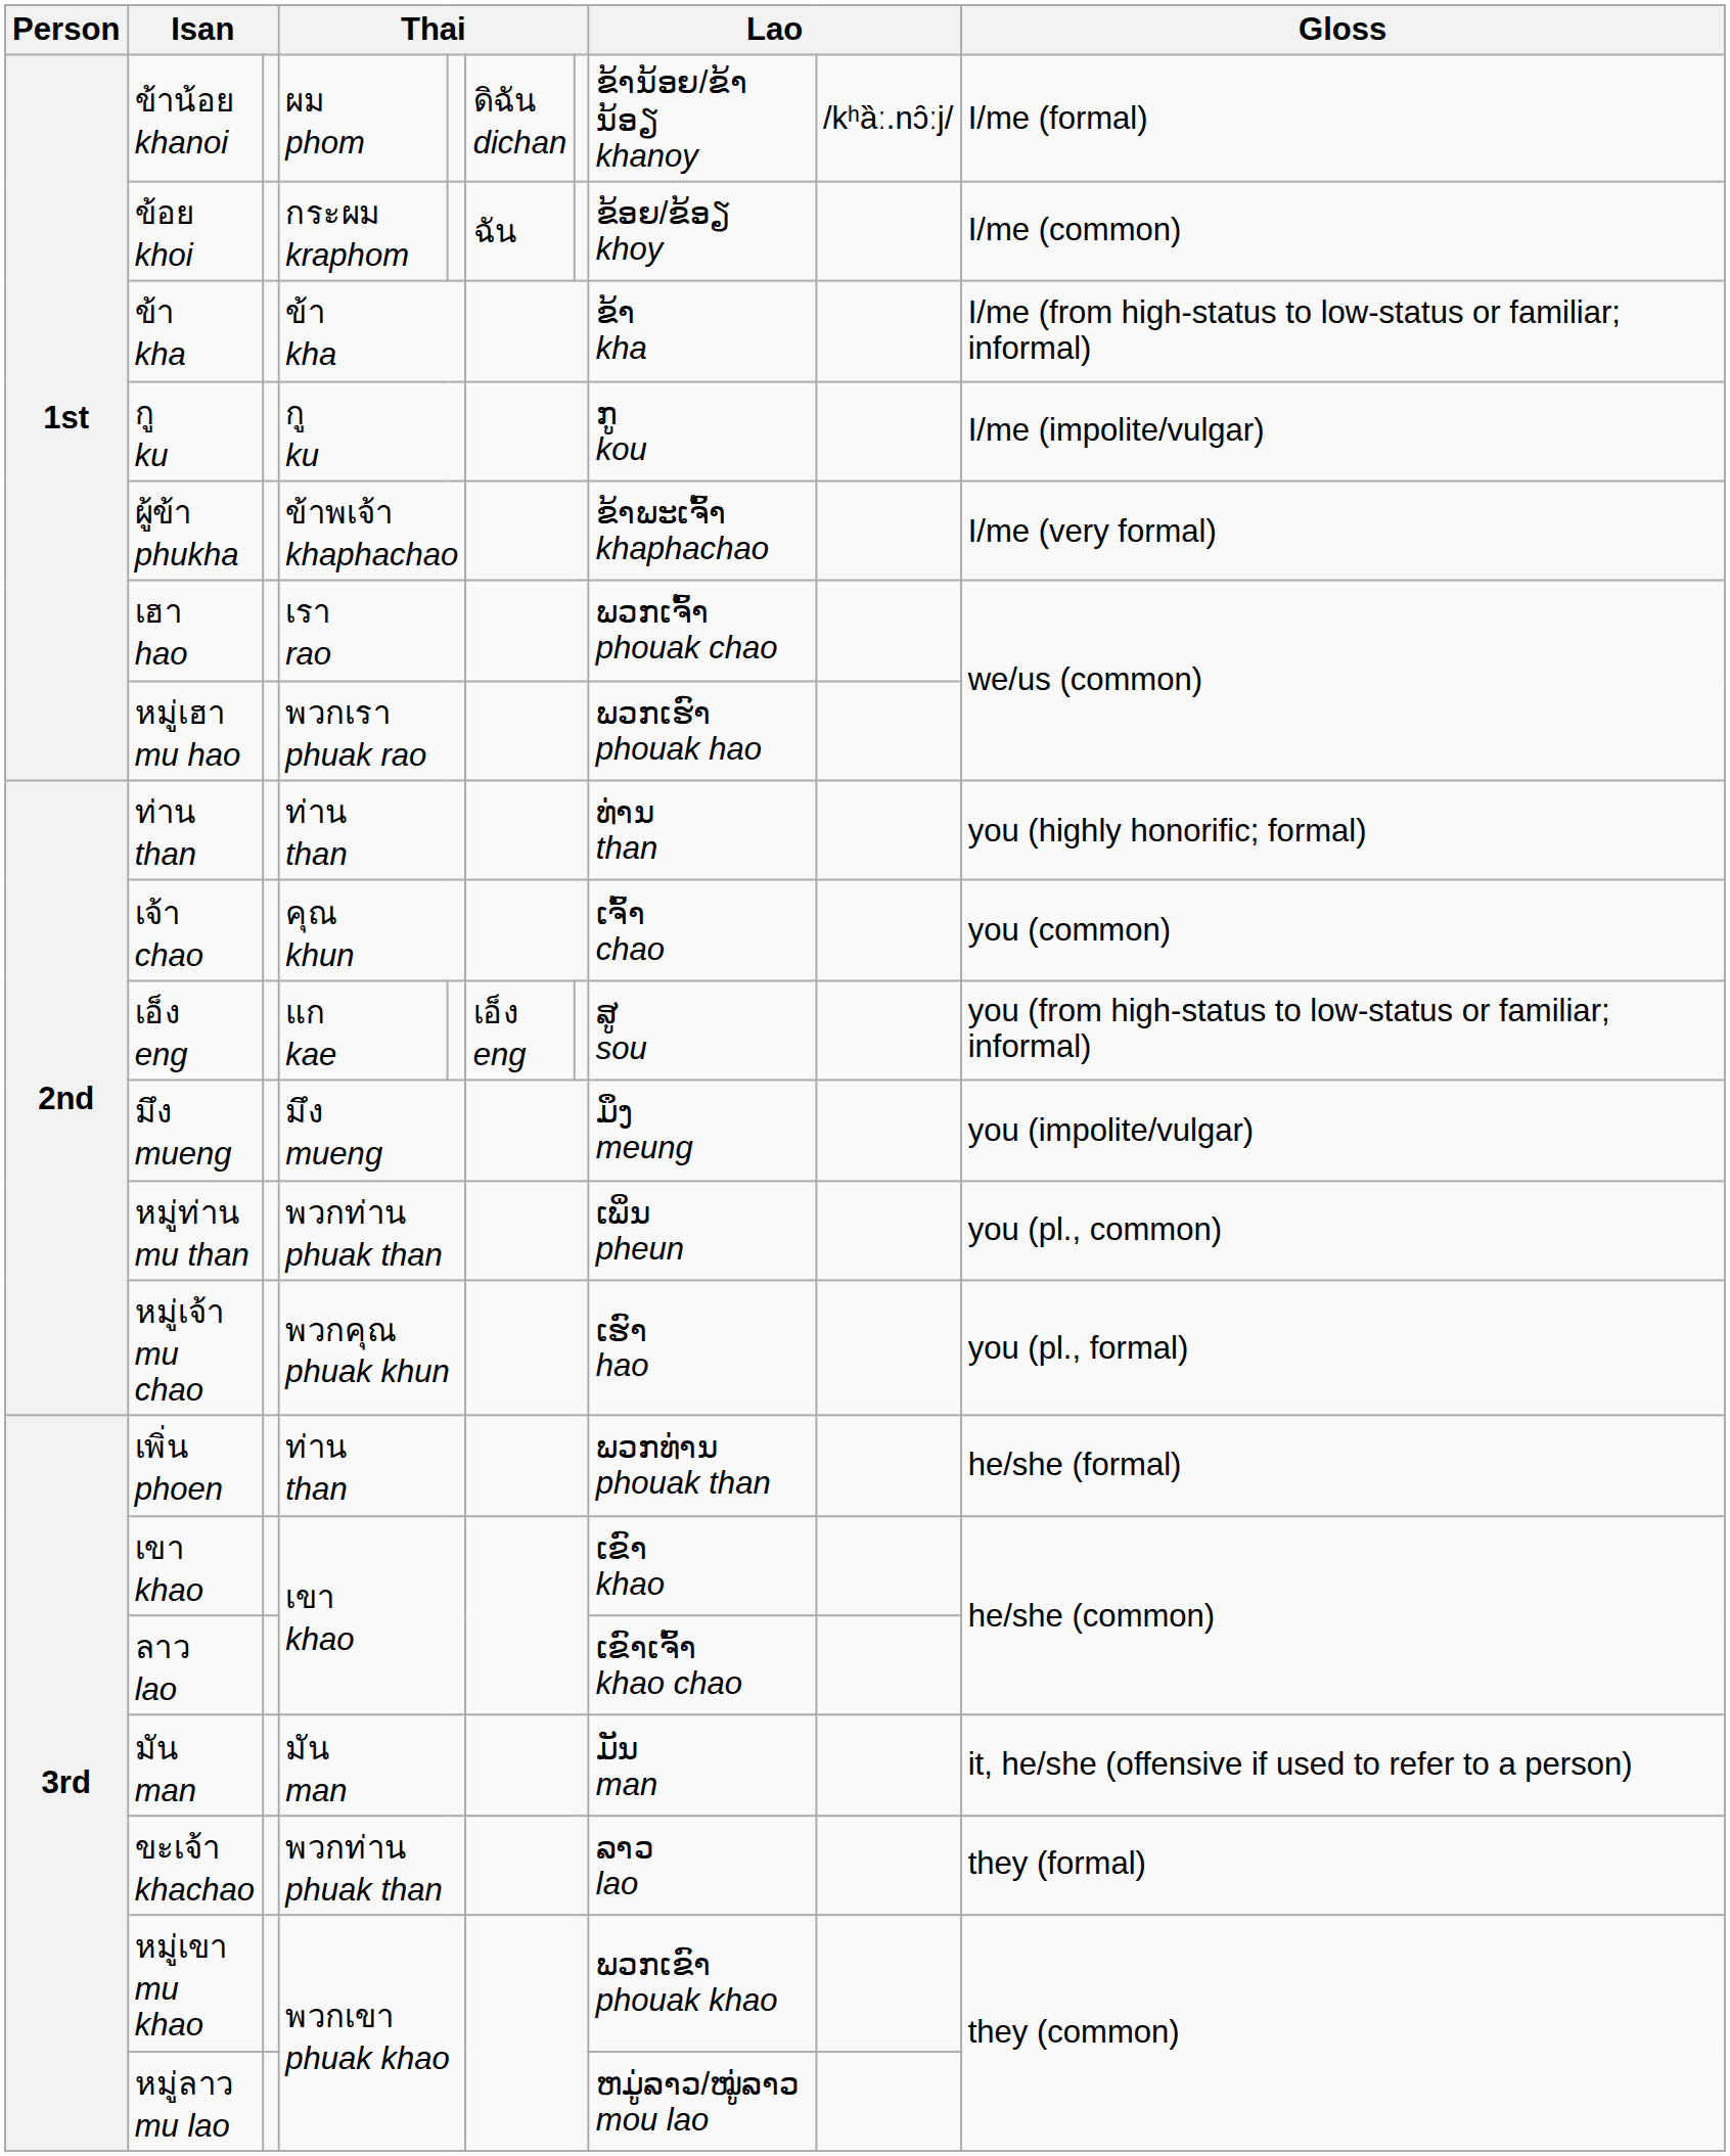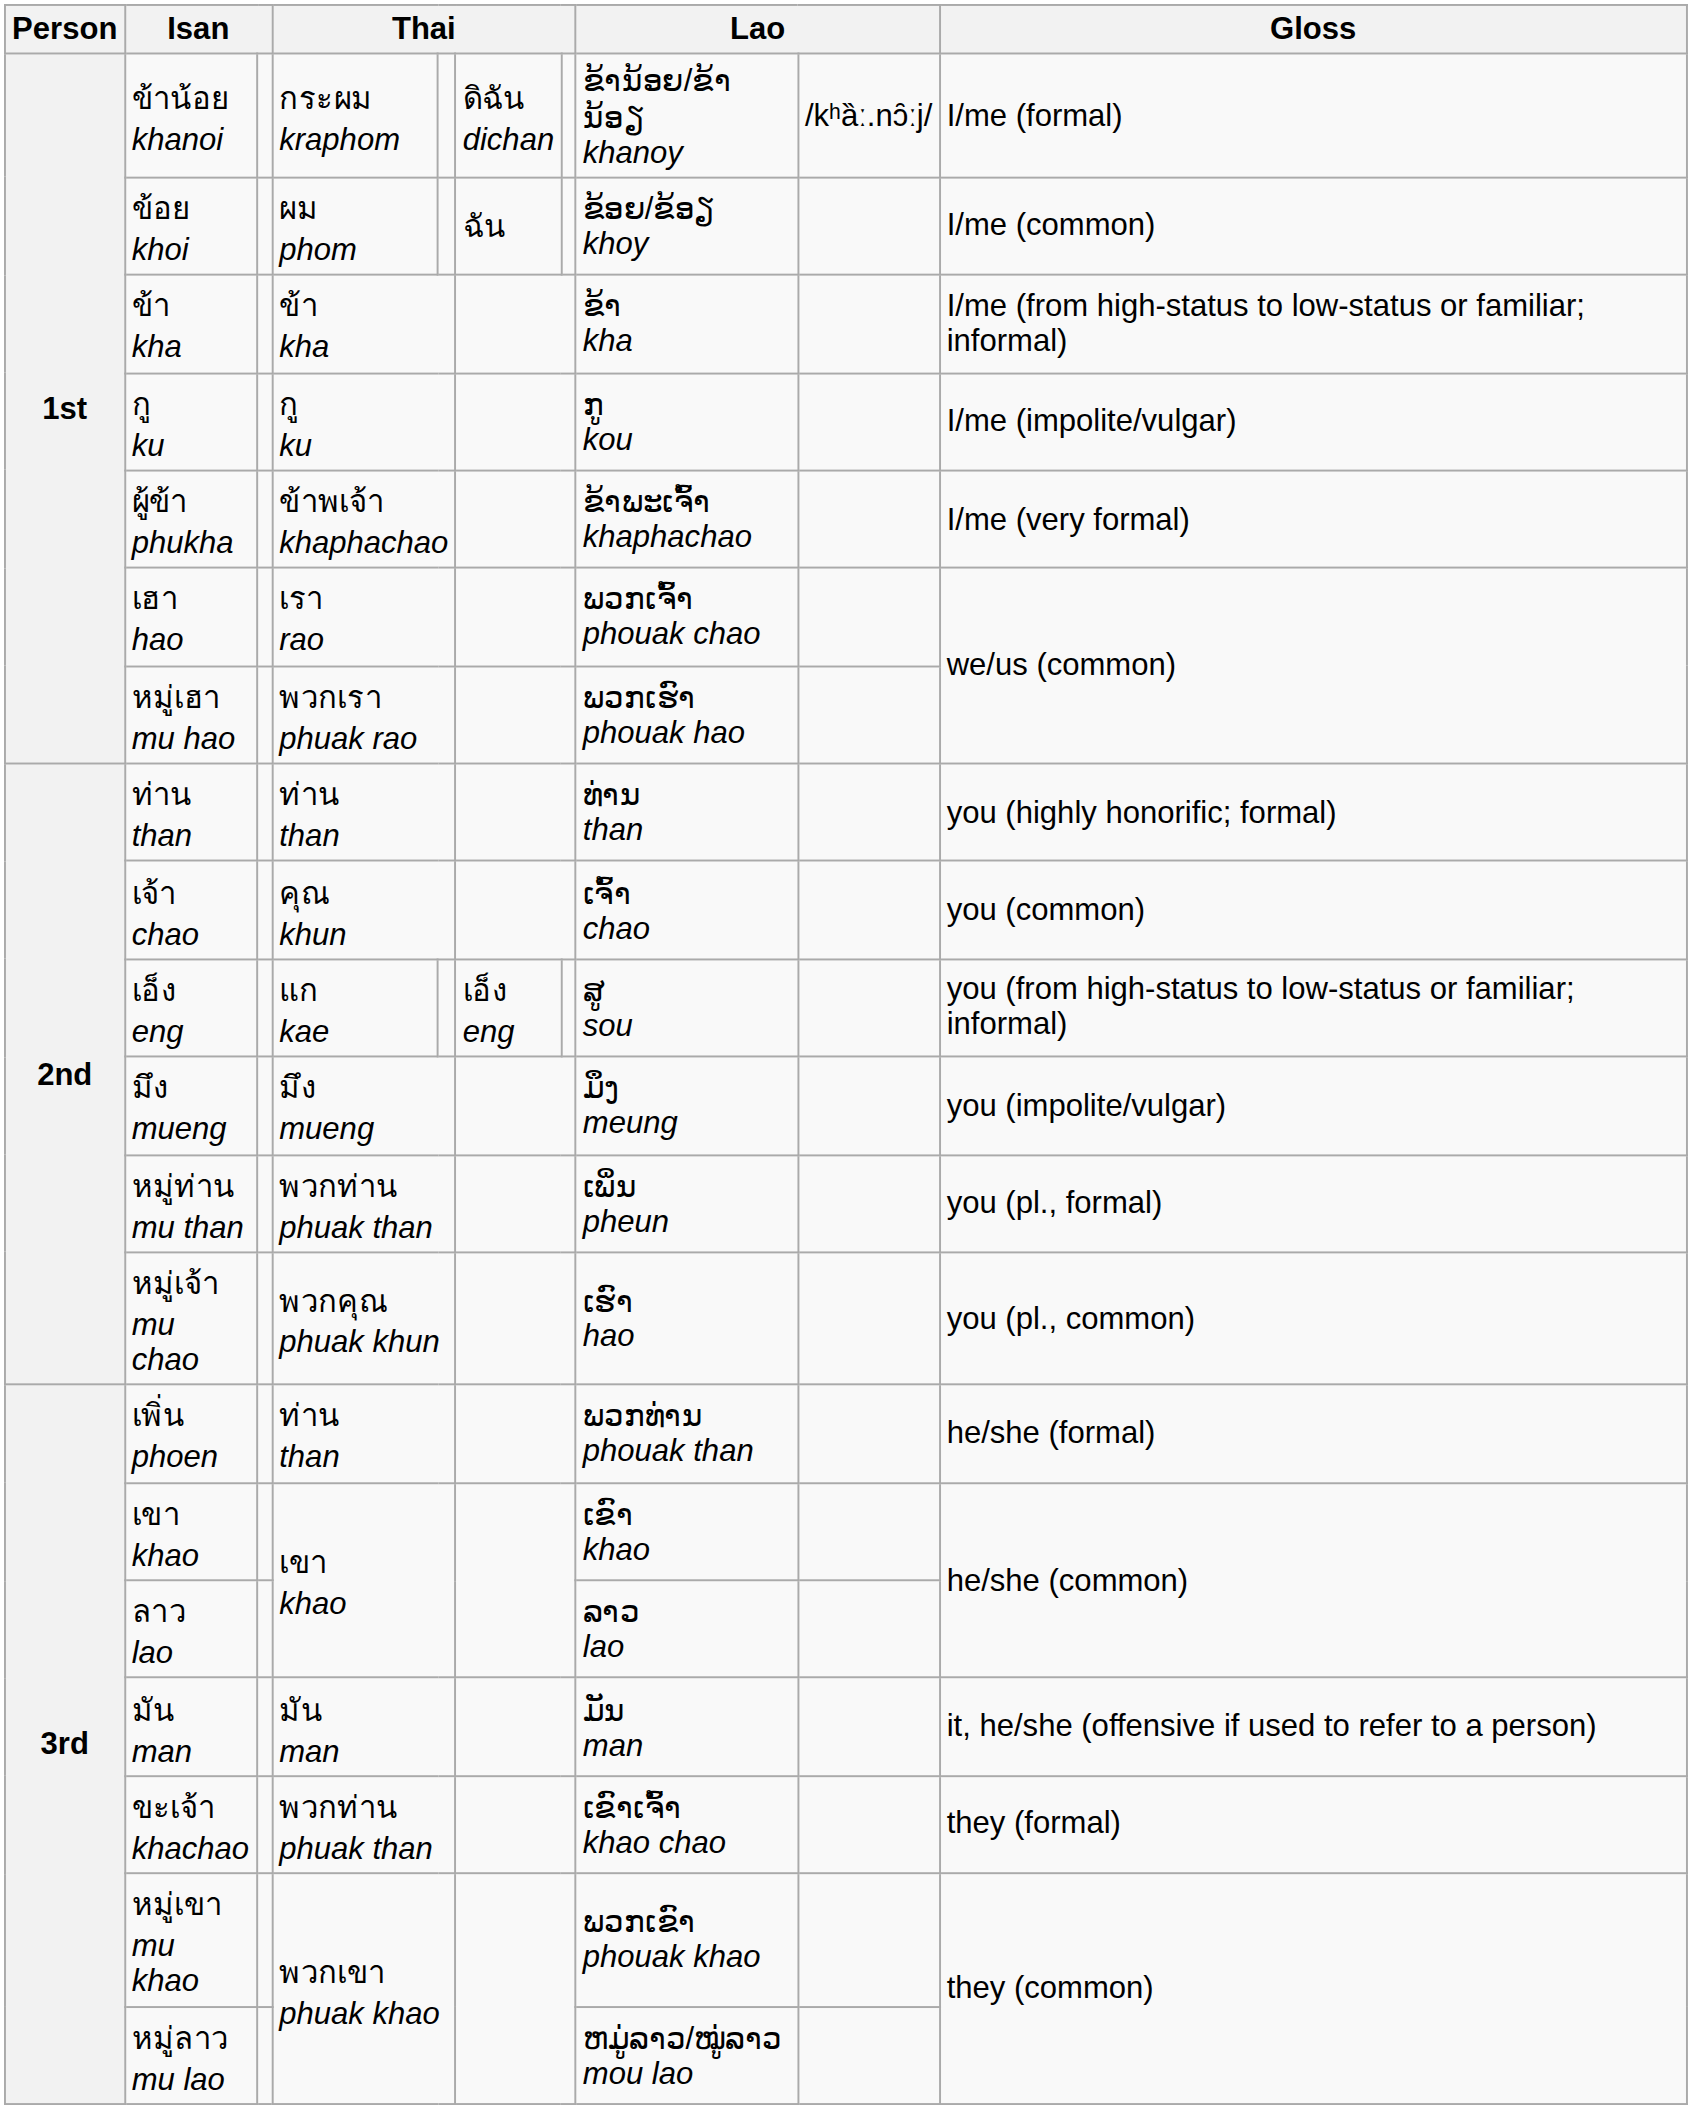 <table class="wikitable">
 <tr style="text-align:center;">
 <th>Person</th>
 <th colspan="2">Isan</th>
 <th colspan="4">Thai</th>
 <th colspan="2">Lao</th>
 <th>Gloss</th>
 </tr>
 <tr>
 <th rowspan="7">1st</th>
 <td>ข้าน้อย<br><em>khanoi</em></td>
 <td></td>
-<td>ผม<br><em>phom</em></td>
+<td>กระผม<br><em>kraphom</em></td>
 <td></td>
 <td>ดิฉัน<br><em>dichan</em></td>
 <td></td>
 <td>ຂ້ານ້ອຍ/ຂ້ານ້ອຽ<br><em>khanoy</em></td>
 <td>/kʰȁː.nɔ̑ːj/</td>
 <td>I/me (formal)</td>
 </tr>
 <tr>
 <td>ข้อย<br><em>khoi</em></td>
 <td></td>
-<td>กระผม<br><em>kraphom</em></td>
+<td>ผม<br><em>phom</em></td>
 <td></td>
 <td>ฉัน</td>
 <td></td>
 <td>ຂ້ອຍ/ຂ້ອຽ<br><em>khoy</em></td>
 <td></td>
 <td>I/me (common)</td>
 </tr>
 <tr>
 <td>ข้า<br><em>kha</em></td>
 <td></td>
 <td colspan="2">ข้า<br><em>kha</em></td>
 <td colspan="2"></td>
 <td>ຂ້າ<br><em>kha</em></td>
 <td></td>
 <td>I/me (from high-status to low-status or familiar; informal)</td>
 </tr>
 <tr>
 <td>กู<br><em>ku</em></td>
 <td></td>
 <td colspan="2">กู<br><em>ku</em></td>
 <td colspan="2"></td>
 <td>ກູ<br><em>kou</em></td>
 <td></td>
 <td>I/me (impolite/vulgar)</td>
 </tr>
 <tr>
 <td>ผู้ข้า<br><em>phukha</em></td>
 <td></td>
 <td colspan="2">ข้าพเจ้า<br><em>khaphachao</em></td>
 <td colspan="2"></td>
 <td>ຂ້າພະເຈົ້າ<br><em>khaphachao</em></td>
 <td></td>
 <td>I/me (very formal)</td>
 </tr>
 <tr>
 <td>เฮา<br><em>hao</em></td>
 <td></td>
 <td colspan="2">เรา<br><em>rao</em></td>
 <td colspan="2"></td>
 <td>ພວກເຈົ້າ<br><em>phouak chao</em></td>
 <td></td>
 <td rowspan="2">we/us (common)</td>
 </tr>
 <tr>
 <td>หมู่เฮา<br><em>mu hao</em></td>
 <td></td>
 <td colspan="2">พวกเรา<br><em>phuak rao</em></td>
 <td colspan="2"></td>
 <td>ພວກເຮົາ<br><em>phouak hao</em></td>
 <td></td>
 </tr>
 <tr>
 <th rowspan="6">2nd</th>
 <td>ท่าน<br><em>than</em></td>
 <td></td>
 <td colspan="2">ท่าน<br><em>than</em></td>
 <td colspan="2"></td>
 <td>ທ່ານ<br><em>than</em></td>
 <td></td>
 <td>you (highly honorific; formal)</td>
 </tr>
 <tr>
 <td>เจ้า<br><em>chao</em></td>
 <td></td>
 <td colspan="2">คุณ<br><em>khun</em></td>
 <td colspan="2"></td>
 <td>ເຈົ້າ<br><em>chao</em></td>
 <td></td>
 <td>you (common)</td>
 </tr>
 <tr>
 <td>เอ็ง<br><em>eng</em></td>
 <td></td>
 <td>แก<br><em>kae</em></td>
 <td></td>
 <td>เอ็ง<br><em>eng</em></td>
 <td></td>
 <td>ສູ<br><em>sou</em></td>
 <td></td>
 <td>you (from high-status to low-status or familiar; informal)</td>
 </tr>
 <tr>
 <td>มึง<br><em>mueng</em></td>
 <td></td>
 <td colspan="2">มึง<br><em>mueng</em></td>
 <td colspan="2"></td>
 <td>ມຶງ<br><em>meung</em></td>
 <td></td>
 <td>you (impolite/vulgar)</td>
 </tr>
 <tr>
 <td>หมู่ท่าน<br><em>mu than</em></td>
 <td></td>
 <td colspan="2">พวกท่าน<br><em>phuak than</em></td>
 <td colspan="2"></td>
 <td>ເພິ່ນ<br><em>pheun</em></td>
 <td></td>
-<td>you (pl., common)</td>
+<td>you (pl., formal)</td>
 </tr>
 <tr>
 <td>หมู่เจ้า<br><em>mu chao</em></td>
 <td></td>
 <td colspan="2">พวกคุณ<br><em>phuak khun</em></td>
 <td colspan="2"></td>
 <td>ເຮົາ<br><em>hao</em></td>
 <td></td>
-<td>you (pl., formal)</td>
+<td>you (pl., common)</td>
 </tr>
 <tr>
 <th rowspan="7">3rd</th>
 <td>เพิ่น<br><em>phoen</em></td>
 <td></td>
 <td colspan="2">ท่าน<br><em>than</em></td>
 <td colspan="2"></td>
 <td>ພວກທ່ານ<br><em>phouak than</em></td>
 <td></td>
 <td>he/she (formal)</td>
 </tr>
 <tr>
 <td>เขา<br><em>khao</em></td>
 <td></td>
 <td rowspan="2" colspan="2">เขา<br><em>khao</em></td>
 <td rowspan="2" colspan="2"></td>
 <td>ເຂົາ<br><em>khao</em></td>
 <td></td>
 <td rowspan="2">he/she (common)</td>
 </tr>
 <tr>
 <td>ลาว<br><em>lao</em></td>
 <td></td>
-<td>ເຂົາເຈົ້າ<br><em>khao chao</em></td>
+<td>ລາວ<br><em>lao</em></td>
 <td></td>
 </tr>
 <tr>
 <td>มัน<br><em>man</em></td>
 <td></td>
 <td colspan="2">มัน<br><em>man</em></td>
 <td colspan="2"></td>
 <td>ມັນ<br><em>man</em></td>
 <td></td>
 <td>it, he/she (offensive if used to refer to a person)</td>
 </tr>
 <tr>
 <td>ขะเจ้า<br><em>khachao</em></td>
 <td></td>
 <td colspan="2">พวกท่าน<br><em>phuak than</em></td>
 <td colspan="2"></td>
-<td>ລາວ<br><em>lao</em></td>
+<td>ເຂົາເຈົ້າ<br><em>khao chao</em></td>
 <td></td>
 <td>they (formal)</td>
 </tr>
 <tr>
 <td>หมู่เขา<br><em>mu khao</em></td>
 <td></td>
 <td rowspan="2" colspan="2">พวกเขา<br><em>phuak khao</em></td>
 <td rowspan="2" colspan="2"></td>
 <td>ພວກເຂົາ<br><em>phouak khao</em></td>
 <td></td>
 <td rowspan="2">they (common)</td>
 </tr>
 <tr>
 <td>หมู่ลาว<br><em>mu lao</em></td>
 <td></td>
 <td>ຫມູ່ລາວ/ໝູ່ລາວ<br><em>mou lao</em></td>
 <td></td>
 </tr>
 </table>
